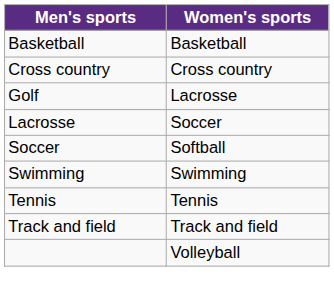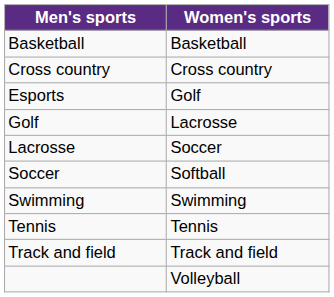 <table class="wikitable"; style= "text-align: ">
 <tr>
 <th width= 150px style="background:#592B82; color:white; border:1px solid #B1B1B1">Men's sports</th>
 <th width= 150px style="background:#592B82; color:white; border:1px solid #B1B1B1">Women's sports</th>
 </tr>
 <tr>
 <td>Basketball</td>
 <td>Basketball</td>
 </tr>
 <tr>
 <td>Cross country</td>
 <td>Cross country</td>
+</tr>
+<tr>
+<td>Esports</td>
+<td>Golf</td>
 </tr>
 <tr>
 <td>Golf</td>
 <td>Lacrosse</td>
 </tr>
 <tr>
 <td>Lacrosse</td>
 <td>Soccer</td>
 </tr>
 <tr>
 <td>Soccer</td>
 <td>Softball</td>
 </tr>
 <tr>
 <td>Swimming</td>
 <td>Swimming</td>
 </tr>
 <tr>
 <td>Tennis</td>
 <td>Tennis</td>
 </tr>
 <tr>
 <td>Track and field</td>
 <td>Track and field</td>
 </tr>
 <tr>
 <td></td>
 <td>Volleyball</td>
 </tr>
 </table>
